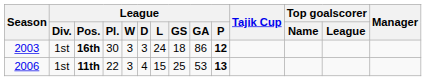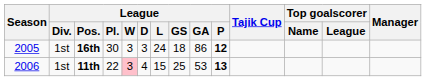 <table class="wikitable">
 <tr style="background:#efefef;">
 <th rowspan="2">Season</th>
 <th colspan="9">League</th>
 <th rowspan="2"><a href='#'>Tajik Cup</a></th>
 <th colspan="2">Top goalscorer</th>
 <th rowspan="2">Manager</th>
 </tr>
 <tr>
 <th>Div.</th>
 <th>Pos.</th>
 <th>Pl.</th>
 <th>W</th>
 <th>D</th>
 <th>L</th>
 <th>GS</th>
 <th>GA</th>
 <th>P</th>
 <th>Name</th>
 <th>League</th>
 </tr>
 <tr>
-<td align=center><a href='#'>2003</a></td>
+<td align=center><a href='#'>2005</a></td>
 <td align=center>1st</td>
 <td align=center><strong>16th</strong></td>
 <td align=center>30</td>
 <td align=center>3</td>
 <td align=center>3</td>
 <td align=center>24</td>
 <td align=center>18</td>
 <td align=center>86</td>
 <td align=center><strong>12</strong></td>
 <td align=center></td>
 <td align=center></td>
 <td align=center></td>
 <td align=center></td>
 </tr>
 <tr>
 <td align=center><a href='#'>2006</a></td>
 <td align=center>1st</td>
 <td align=center><strong>11th</strong></td>
 <td align=center>22</td>
-<td align=center>3</td>
+<td align=center style="background: pink;">3</td>
 <td align=center>4</td>
 <td align=center>15</td>
 <td align=center>25</td>
 <td align=center>53</td>
 <td align=center><strong>13</strong></td>
 <td align=center></td>
 <td align=center></td>
 <td align=center></td>
 <td align=center></td>
 </tr>
 </table>
